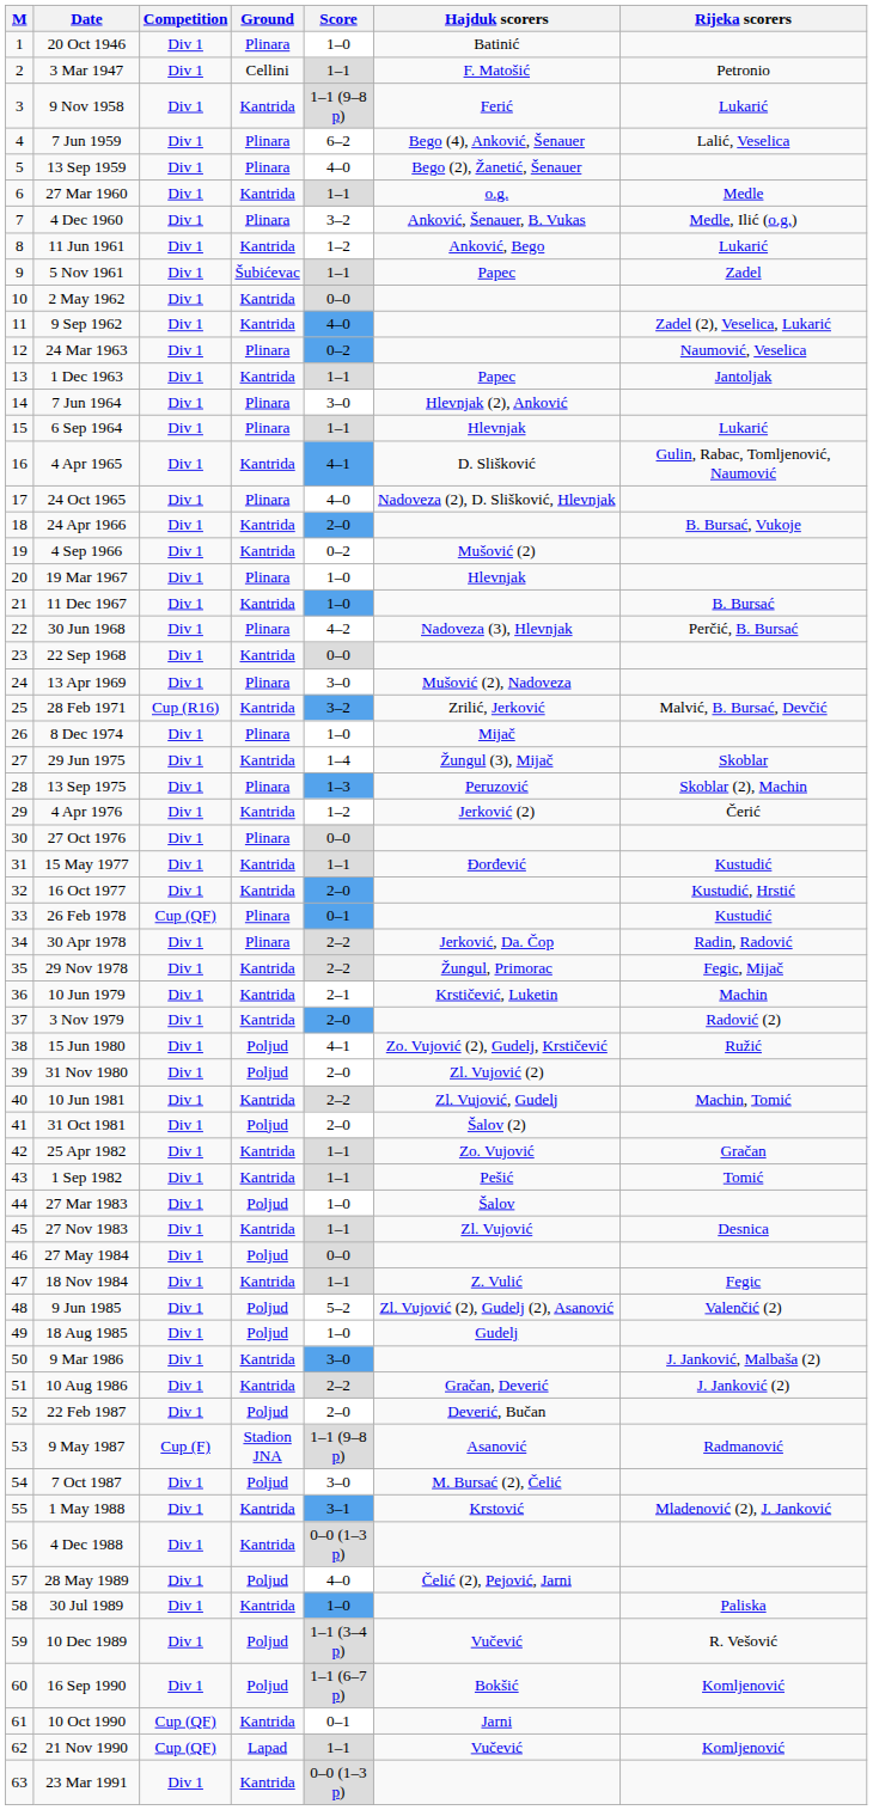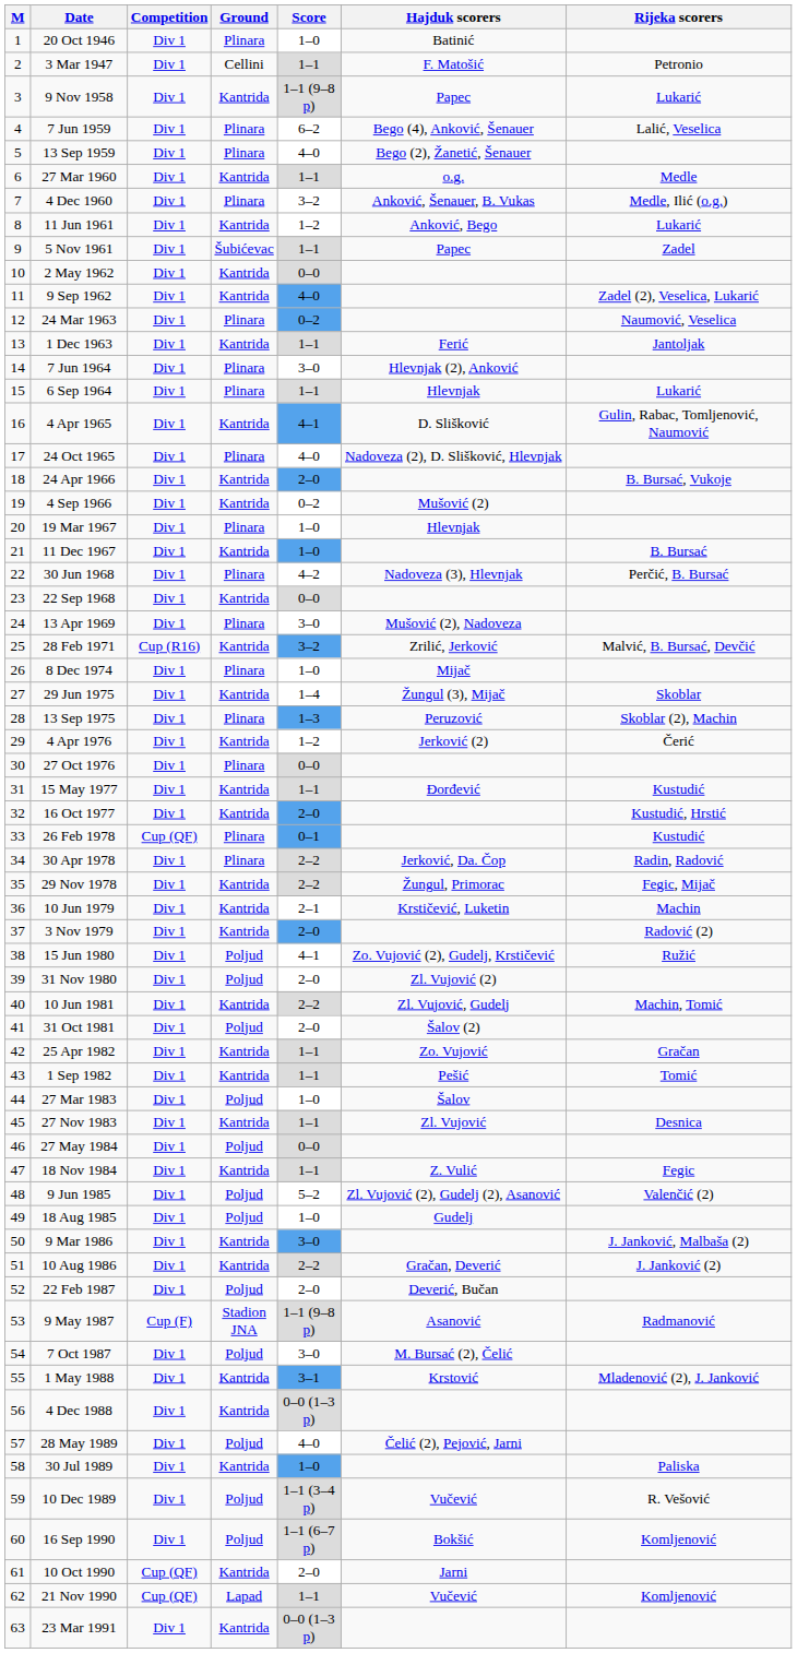 <table class="wikitable sortable" style="text-align: center; font-size:95%;">
 <tr>
 <th width="20"><a href='#'>M</a></th>
 <th width="95"><a href='#'>Date</a></th>
 <th width="60"><a href='#'>Competition</a></th>
 <th width="60"><a href='#'>Ground</a></th>
 <th width="60"><a href='#'>Score</a></th>
 <th width="230"><a href='#'>Hajduk</a> scorers</th>
 <th width="230"><a href='#'>Rijeka</a> scorers</th>
 </tr>
 <tr>
 <td>1</td>
 <td>20 Oct 1946</td>
 <td><a href='#'>Div 1</a></td>
 <td><a href='#'>Plinara</a></td>
 <td style="background-color:#FFFFFF">1–0</td>
 <td>Batinić</td>
 <td></td>
 </tr>
 <tr>
 <td>2</td>
 <td>3 Mar 1947</td>
 <td><a href='#'>Div 1</a></td>
 <td>Cellini</td>
 <td style="background-color:#DCDCDC">1–1</td>
 <td><a href='#'>F. Matošić</a></td>
 <td>Petronio</td>
 </tr>
 <tr>
 <td>3</td>
 <td>9 Nov 1958</td>
 <td><a href='#'>Div 1</a></td>
 <td><a href='#'>Kantrida</a></td>
 <td style="background-color:#DCDCDC">1–1 (9–8 <a href='#'>p</a>)</td>
-<td><a href='#'>Ferić</a></td>
+<td><a href='#'>Papec</a></td>
 <td><a href='#'>Lukarić</a></td>
 </tr>
 <tr>
 <td>4</td>
 <td>7 Jun 1959</td>
 <td><a href='#'>Div 1</a></td>
 <td><a href='#'>Plinara</a></td>
 <td style="background-color:#FFFFFF">6–2</td>
 <td><a href='#'>Bego</a> (4), <a href='#'>Anković</a>, <a href='#'>Šenauer</a></td>
 <td>Lalić, <a href='#'>Veselica</a></td>
 </tr>
 <tr>
 <td>5</td>
 <td>13 Sep 1959</td>
 <td><a href='#'>Div 1</a></td>
 <td><a href='#'>Plinara</a></td>
 <td style="background-color:#FFFFFF">4–0</td>
 <td><a href='#'>Bego</a> (2), <a href='#'>Žanetić</a>, <a href='#'>Šenauer</a></td>
 <td></td>
 </tr>
 <tr>
 <td>6</td>
 <td>27 Mar 1960</td>
 <td><a href='#'>Div 1</a></td>
 <td><a href='#'>Kantrida</a></td>
 <td style="background-color:#DCDCDC">1–1</td>
 <td><a href='#'>o.g.</a></td>
 <td><a href='#'>Medle</a></td>
 </tr>
 <tr>
 <td>7</td>
 <td>4 Dec 1960</td>
 <td><a href='#'>Div 1</a></td>
 <td><a href='#'>Plinara</a></td>
 <td style="background-color:#FFFFFF">3–2</td>
 <td><a href='#'>Anković</a>, <a href='#'>Šenauer</a>, <a href='#'>B. Vukas</a></td>
 <td><a href='#'>Medle</a>, Ilić (<a href='#'>o.g.</a>)</td>
 </tr>
 <tr>
 <td>8</td>
 <td>11 Jun 1961</td>
 <td><a href='#'>Div 1</a></td>
 <td><a href='#'>Kantrida</a></td>
 <td style="background-color:#FFFFFF">1–2</td>
 <td><a href='#'>Anković</a>, <a href='#'>Bego</a></td>
 <td><a href='#'>Lukarić</a></td>
 </tr>
 <tr>
 <td>9</td>
 <td>5 Nov 1961</td>
 <td><a href='#'>Div 1</a></td>
 <td><a href='#'>Šubićevac</a></td>
 <td style="background-color:#DCDCDC">1–1</td>
 <td><a href='#'>Papec</a></td>
 <td><a href='#'>Zadel</a></td>
 </tr>
 <tr>
 <td>10</td>
 <td>2 May 1962</td>
 <td><a href='#'>Div 1</a></td>
 <td><a href='#'>Kantrida</a></td>
 <td style="background-color:#DCDCDC">0–0</td>
 <td></td>
 <td></td>
 </tr>
 <tr>
 <td>11</td>
 <td>9 Sep 1962</td>
 <td><a href='#'>Div 1</a></td>
 <td><a href='#'>Kantrida</a></td>
 <td style="background-color:#54A3EC">4–0</td>
 <td></td>
 <td><a href='#'>Zadel</a> (2), <a href='#'>Veselica</a>, <a href='#'>Lukarić</a></td>
 </tr>
 <tr>
 <td>12</td>
 <td>24 Mar 1963</td>
 <td><a href='#'>Div 1</a></td>
 <td><a href='#'>Plinara</a></td>
 <td style="background-color:#54A3EC">0–2</td>
 <td></td>
 <td><a href='#'>Naumović</a>, <a href='#'>Veselica</a></td>
 </tr>
 <tr>
 <td>13</td>
 <td>1 Dec 1963</td>
 <td><a href='#'>Div 1</a></td>
 <td><a href='#'>Kantrida</a></td>
 <td style="background-color:#DCDCDC">1–1</td>
-<td><a href='#'>Papec</a></td>
+<td><a href='#'>Ferić</a></td>
 <td><a href='#'>Jantoljak</a></td>
 </tr>
 <tr>
 <td>14</td>
 <td>7 Jun 1964</td>
 <td><a href='#'>Div 1</a></td>
 <td><a href='#'>Plinara</a></td>
 <td style="background-color:#FFFFFF">3–0</td>
 <td><a href='#'>Hlevnjak</a> (2), <a href='#'>Anković</a></td>
 <td></td>
 </tr>
 <tr>
 <td>15</td>
 <td>6 Sep 1964</td>
 <td><a href='#'>Div 1</a></td>
 <td><a href='#'>Plinara</a></td>
 <td style="background-color:#DCDCDC">1–1</td>
 <td><a href='#'>Hlevnjak</a></td>
 <td><a href='#'>Lukarić</a></td>
 </tr>
 <tr>
 <td>16</td>
 <td>4 Apr 1965</td>
 <td><a href='#'>Div 1</a></td>
 <td><a href='#'>Kantrida</a></td>
 <td style="background-color:#54A3EC">4–1</td>
 <td>D. Slišković</td>
 <td><a href='#'>Gulin</a>, Rabac, Tomljenović, <a href='#'>Naumović</a></td>
 </tr>
 <tr>
 <td>17</td>
 <td>24 Oct 1965</td>
 <td><a href='#'>Div 1</a></td>
 <td><a href='#'>Plinara</a></td>
 <td style="background-color:#FFFFFF">4–0</td>
 <td><a href='#'>Nadoveza</a> (2), D. Slišković, <a href='#'>Hlevnjak</a></td>
 <td></td>
 </tr>
 <tr>
 <td>18</td>
 <td>24 Apr 1966</td>
 <td><a href='#'>Div 1</a></td>
 <td><a href='#'>Kantrida</a></td>
 <td style="background-color:#54A3EC">2–0</td>
 <td></td>
 <td><a href='#'>B. Bursać</a>, <a href='#'>Vukoje</a></td>
 </tr>
 <tr>
 <td>19</td>
 <td>4 Sep 1966</td>
 <td><a href='#'>Div 1</a></td>
 <td><a href='#'>Kantrida</a></td>
 <td style="background-color:#FFFFFF">0–2</td>
 <td><a href='#'>Mušović</a> (2)</td>
 <td></td>
 </tr>
 <tr>
 <td>20</td>
 <td>19 Mar 1967</td>
 <td><a href='#'>Div 1</a></td>
 <td><a href='#'>Plinara</a></td>
 <td style="background-color:#FFFFFF">1–0</td>
 <td><a href='#'>Hlevnjak</a></td>
 <td></td>
 </tr>
 <tr>
 <td>21</td>
 <td>11 Dec 1967</td>
 <td><a href='#'>Div 1</a></td>
 <td><a href='#'>Kantrida</a></td>
 <td style="background-color:#54A3EC">1–0</td>
 <td></td>
 <td><a href='#'>B. Bursać</a></td>
 </tr>
 <tr>
 <td>22</td>
 <td>30 Jun 1968</td>
 <td><a href='#'>Div 1</a></td>
 <td><a href='#'>Plinara</a></td>
 <td style="background-color:#FFFFFF">4–2</td>
 <td><a href='#'>Nadoveza</a> (3), <a href='#'>Hlevnjak</a></td>
 <td>Perčić, <a href='#'>B. Bursać</a></td>
 </tr>
 <tr>
 <td>23</td>
 <td>22 Sep 1968</td>
 <td><a href='#'>Div 1</a></td>
 <td><a href='#'>Kantrida</a></td>
 <td style="background-color:#DCDCDC">0–0</td>
 <td></td>
 <td></td>
 </tr>
 <tr>
 <td>24</td>
 <td>13 Apr 1969</td>
 <td><a href='#'>Div 1</a></td>
 <td><a href='#'>Plinara</a></td>
 <td style="background-color:#FFFFFF">3–0</td>
 <td><a href='#'>Mušović</a> (2), <a href='#'>Nadoveza</a></td>
 <td></td>
 </tr>
 <tr>
 <td>25</td>
 <td>28 Feb 1971</td>
 <td><a href='#'>Cup (R16)</a></td>
 <td><a href='#'>Kantrida</a></td>
 <td style="background-color:#54A3EC">3–2</td>
 <td>Zrilić, <a href='#'>Jerković</a></td>
 <td>Malvić, <a href='#'>B. Bursać</a>, <a href='#'>Devčić</a></td>
 </tr>
 <tr>
 <td>26</td>
 <td>8 Dec 1974</td>
 <td><a href='#'>Div 1</a></td>
 <td><a href='#'>Plinara</a></td>
 <td style="background-color:#FFFFFF">1–0</td>
 <td><a href='#'>Mijač</a></td>
 <td></td>
 </tr>
 <tr>
 <td>27</td>
 <td>29 Jun 1975</td>
 <td><a href='#'>Div 1</a></td>
 <td><a href='#'>Kantrida</a></td>
 <td style="background-color:#FFFFFF">1–4</td>
 <td><a href='#'>Žungul</a> (3), <a href='#'>Mijač</a></td>
 <td><a href='#'>Skoblar</a></td>
 </tr>
 <tr>
 <td>28</td>
 <td>13 Sep 1975</td>
 <td><a href='#'>Div 1</a></td>
 <td><a href='#'>Plinara</a></td>
 <td style="background-color:#54A3EC">1–3</td>
 <td><a href='#'>Peruzović</a></td>
 <td><a href='#'>Skoblar</a> (2), <a href='#'>Machin</a></td>
 </tr>
 <tr>
 <td>29</td>
 <td>4 Apr 1976</td>
 <td><a href='#'>Div 1</a></td>
 <td><a href='#'>Kantrida</a></td>
 <td style="background-color:#FFFFFF">1–2</td>
 <td><a href='#'>Jerković</a> (2)</td>
 <td>Čerić</td>
 </tr>
 <tr>
 <td>30</td>
 <td>27 Oct 1976</td>
 <td><a href='#'>Div 1</a></td>
 <td><a href='#'>Plinara</a></td>
 <td style="background-color:#DCDCDC">0–0</td>
 <td></td>
 <td></td>
 </tr>
 <tr>
 <td>31</td>
 <td>15 May 1977</td>
 <td><a href='#'>Div 1</a></td>
 <td><a href='#'>Kantrida</a></td>
 <td style="background-color:#DCDCDC">1–1</td>
 <td><a href='#'>Đorđević</a></td>
 <td><a href='#'>Kustudić</a></td>
 </tr>
 <tr>
 <td>32</td>
 <td>16 Oct 1977</td>
 <td><a href='#'>Div 1</a></td>
 <td><a href='#'>Kantrida</a></td>
 <td style="background-color:#54A3EC">2–0</td>
 <td></td>
 <td><a href='#'>Kustudić</a>, <a href='#'>Hrstić</a></td>
 </tr>
 <tr>
 <td>33</td>
 <td>26 Feb 1978</td>
 <td><a href='#'>Cup (QF)</a></td>
 <td><a href='#'>Plinara</a></td>
 <td style="background-color:#54A3EC">0–1</td>
 <td></td>
 <td><a href='#'>Kustudić</a></td>
 </tr>
 <tr>
 <td>34</td>
 <td>30 Apr 1978</td>
 <td><a href='#'>Div 1</a></td>
 <td><a href='#'>Plinara</a></td>
 <td style="background-color:#DCDCDC">2–2</td>
 <td><a href='#'>Jerković</a>, <a href='#'>Da. Čop</a></td>
 <td><a href='#'>Radin</a>, <a href='#'>Radović</a></td>
 </tr>
 <tr>
 <td>35</td>
 <td>29 Nov 1978</td>
 <td><a href='#'>Div 1</a></td>
 <td><a href='#'>Kantrida</a></td>
 <td style="background-color:#DCDCDC">2–2</td>
 <td><a href='#'>Žungul</a>, <a href='#'>Primorac</a></td>
 <td><a href='#'>Fegic</a>, <a href='#'>Mijač</a></td>
 </tr>
 <tr>
 <td>36</td>
 <td>10 Jun 1979</td>
 <td><a href='#'>Div 1</a></td>
 <td><a href='#'>Kantrida</a></td>
 <td style="background-color:#FFFFFF">2–1</td>
 <td><a href='#'>Krstičević</a>, <a href='#'>Luketin</a></td>
 <td><a href='#'>Machin</a></td>
 </tr>
 <tr>
 <td>37</td>
 <td>3 Nov 1979</td>
 <td><a href='#'>Div 1</a></td>
 <td><a href='#'>Kantrida</a></td>
 <td style="background-color:#54A3EC">2–0</td>
 <td></td>
 <td><a href='#'>Radović</a> (2)</td>
 </tr>
 <tr>
 <td>38</td>
 <td>15 Jun 1980</td>
 <td><a href='#'>Div 1</a></td>
 <td><a href='#'>Poljud</a></td>
 <td style="background-color:#FFFFFF">4–1</td>
 <td><a href='#'>Zo. Vujović</a> (2), <a href='#'>Gudelj</a>, <a href='#'>Krstičević</a></td>
 <td><a href='#'>Ružić</a></td>
 </tr>
 <tr>
 <td>39</td>
 <td>31 Nov 1980</td>
 <td><a href='#'>Div 1</a></td>
 <td><a href='#'>Poljud</a></td>
 <td style="background-color:#FFFFFF">2–0</td>
 <td><a href='#'>Zl. Vujović</a> (2)</td>
 <td></td>
 </tr>
 <tr>
 <td>40</td>
 <td>10 Jun 1981</td>
 <td><a href='#'>Div 1</a></td>
 <td><a href='#'>Kantrida</a></td>
 <td style="background-color:#DCDCDC">2–2</td>
 <td><a href='#'>Zl. Vujović</a>, <a href='#'>Gudelj</a></td>
 <td><a href='#'>Machin</a>, <a href='#'>Tomić</a></td>
 </tr>
 <tr>
 <td>41</td>
 <td>31 Oct 1981</td>
 <td><a href='#'>Div 1</a></td>
 <td><a href='#'>Poljud</a></td>
 <td style="background-color:#FFFFFF">2–0</td>
 <td><a href='#'>Šalov</a> (2)</td>
 <td></td>
 </tr>
 <tr>
 <td>42</td>
 <td>25 Apr 1982</td>
 <td><a href='#'>Div 1</a></td>
 <td><a href='#'>Kantrida</a></td>
 <td style="background-color:#DCDCDC">1–1</td>
 <td><a href='#'>Zo. Vujović</a></td>
 <td><a href='#'>Gračan</a></td>
 </tr>
 <tr>
 <td>43</td>
 <td>1 Sep 1982</td>
 <td><a href='#'>Div 1</a></td>
 <td><a href='#'>Kantrida</a></td>
 <td style="background-color:#DCDCDC">1–1</td>
 <td><a href='#'>Pešić</a></td>
 <td><a href='#'>Tomić</a></td>
 </tr>
 <tr>
 <td>44</td>
 <td>27 Mar 1983</td>
 <td><a href='#'>Div 1</a></td>
 <td><a href='#'>Poljud</a></td>
 <td style="background-color:#FFFFFF">1–0</td>
 <td><a href='#'>Šalov</a></td>
 <td></td>
 </tr>
 <tr>
 <td>45</td>
 <td>27 Nov 1983</td>
 <td><a href='#'>Div 1</a></td>
 <td><a href='#'>Kantrida</a></td>
 <td style="background-color:#DCDCDC">1–1</td>
 <td><a href='#'>Zl. Vujović</a></td>
 <td><a href='#'>Desnica</a></td>
 </tr>
 <tr>
 <td>46</td>
 <td>27 May 1984</td>
 <td><a href='#'>Div 1</a></td>
 <td><a href='#'>Poljud</a></td>
 <td style="background-color:#DCDCDC">0–0</td>
 <td></td>
 <td></td>
 </tr>
 <tr>
 <td>47</td>
 <td>18 Nov 1984</td>
 <td><a href='#'>Div 1</a></td>
 <td><a href='#'>Kantrida</a></td>
 <td style="background-color:#DCDCDC">1–1</td>
 <td><a href='#'>Z. Vulić</a></td>
 <td><a href='#'>Fegic</a></td>
 </tr>
 <tr>
 <td>48</td>
 <td>9 Jun 1985</td>
 <td><a href='#'>Div 1</a></td>
 <td><a href='#'>Poljud</a></td>
 <td style="background-color:#FFFFFF">5–2</td>
 <td><a href='#'>Zl. Vujović</a> (2), <a href='#'>Gudelj</a> (2), <a href='#'>Asanović</a></td>
 <td><a href='#'>Valenčić</a> (2)</td>
 </tr>
 <tr>
 <td>49</td>
 <td>18 Aug 1985</td>
 <td><a href='#'>Div 1</a></td>
 <td><a href='#'>Poljud</a></td>
 <td style="background-color:#FFFFFF">1–0</td>
 <td><a href='#'>Gudelj</a></td>
 <td></td>
 </tr>
 <tr>
 <td>50</td>
 <td>9 Mar 1986</td>
 <td><a href='#'>Div 1</a></td>
 <td><a href='#'>Kantrida</a></td>
 <td style="background-color:#54A3EC">3–0</td>
 <td></td>
 <td><a href='#'>J. Janković</a>, <a href='#'>Malbaša</a> (2)</td>
 </tr>
 <tr>
 <td>51</td>
 <td>10 Aug 1986</td>
 <td><a href='#'>Div 1</a></td>
 <td><a href='#'>Kantrida</a></td>
 <td style="background-color:#DCDCDC">2–2</td>
 <td><a href='#'>Gračan</a>, <a href='#'>Deverić</a></td>
 <td><a href='#'>J. Janković</a> (2)</td>
 </tr>
 <tr>
 <td>52</td>
 <td>22 Feb 1987</td>
 <td><a href='#'>Div 1</a></td>
 <td><a href='#'>Poljud</a></td>
 <td style="background-color:#FFFFFF">2–0</td>
 <td><a href='#'>Deverić</a>, Bučan</td>
 <td></td>
 </tr>
 <tr>
 <td>53</td>
 <td>9 May 1987</td>
 <td><a href='#'>Cup (F)</a></td>
 <td><a href='#'>Stadion JNA</a></td>
 <td style="background-color:#DCDCDC">1–1 (9–8 <a href='#'>p</a>)</td>
 <td><a href='#'>Asanović</a></td>
 <td><a href='#'>Radmanović</a></td>
 </tr>
 <tr>
 <td>54</td>
 <td>7 Oct 1987</td>
 <td><a href='#'>Div 1</a></td>
 <td><a href='#'>Poljud</a></td>
 <td style="background-color:#FFFFFF">3–0</td>
 <td><a href='#'>M. Bursać</a> (2), <a href='#'>Čelić</a></td>
 <td></td>
 </tr>
 <tr>
 <td>55</td>
 <td>1 May 1988</td>
 <td><a href='#'>Div 1</a></td>
 <td><a href='#'>Kantrida</a></td>
 <td style="background-color:#54A3EC">3–1</td>
 <td><a href='#'>Krstović</a></td>
 <td><a href='#'>Mladenović</a> (2), <a href='#'>J. Janković</a></td>
 </tr>
 <tr>
 <td>56</td>
 <td>4 Dec 1988</td>
 <td><a href='#'>Div 1</a></td>
 <td><a href='#'>Kantrida</a></td>
 <td style="background-color:#DCDCDC">0–0 (1–3 <a href='#'>p</a>)</td>
 <td></td>
 <td></td>
 </tr>
 <tr>
 <td>57</td>
 <td>28 May 1989</td>
 <td><a href='#'>Div 1</a></td>
 <td><a href='#'>Poljud</a></td>
 <td style="background-color:#FFFFFF">4–0</td>
 <td><a href='#'>Čelić</a> (2), <a href='#'>Pejović</a>, <a href='#'>Jarni</a></td>
 <td></td>
 </tr>
 <tr>
 <td>58</td>
 <td>30 Jul 1989</td>
 <td><a href='#'>Div 1</a></td>
 <td><a href='#'>Kantrida</a></td>
 <td style="background-color:#54A3EC">1–0</td>
 <td></td>
 <td><a href='#'>Paliska</a></td>
 </tr>
 <tr>
 <td>59</td>
 <td>10 Dec 1989</td>
 <td><a href='#'>Div 1</a></td>
 <td><a href='#'>Poljud</a></td>
 <td style="background-color:#DCDCDC">1–1 (3–4 <a href='#'>p</a>)</td>
 <td><a href='#'>Vučević</a></td>
 <td>R. Vešović</td>
 </tr>
 <tr>
 <td>60</td>
 <td>16 Sep 1990</td>
 <td><a href='#'>Div 1</a></td>
 <td><a href='#'>Poljud</a></td>
 <td style="background-color:#DCDCDC">1–1 (6–7 <a href='#'>p</a>)</td>
 <td><a href='#'>Bokšić</a></td>
 <td><a href='#'>Komljenović</a></td>
 </tr>
 <tr>
 <td>61</td>
 <td>10 Oct 1990</td>
 <td><a href='#'>Cup (QF)</a></td>
 <td><a href='#'>Kantrida</a></td>
-<td style="background-color:#FFFFFF">0–1</td>
+<td style="background-color:#FFFFFF">2–0</td>
 <td><a href='#'>Jarni</a></td>
 <td></td>
 </tr>
 <tr>
 <td>62</td>
 <td>21 Nov 1990</td>
 <td><a href='#'>Cup (QF)</a></td>
 <td><a href='#'>Lapad</a></td>
 <td style="background-color:#DCDCDC">1–1</td>
 <td><a href='#'>Vučević</a></td>
 <td><a href='#'>Komljenović</a></td>
 </tr>
 <tr>
 <td>63</td>
 <td>23 Mar 1991</td>
 <td><a href='#'>Div 1</a></td>
 <td><a href='#'>Kantrida</a></td>
 <td style="background-color:#DCDCDC">0–0 (1–3 <a href='#'>p</a>)</td>
 <td></td>
 <td></td>
 </tr>
 </table>
